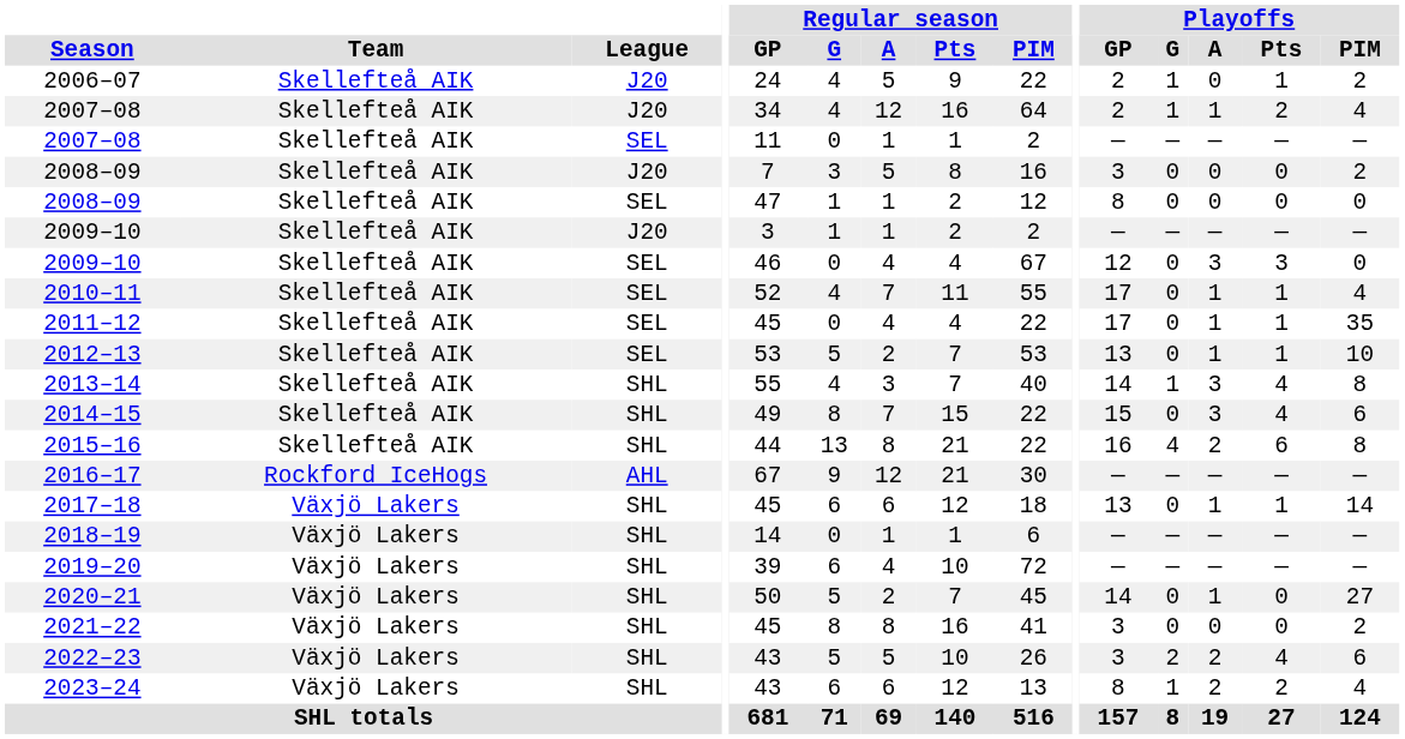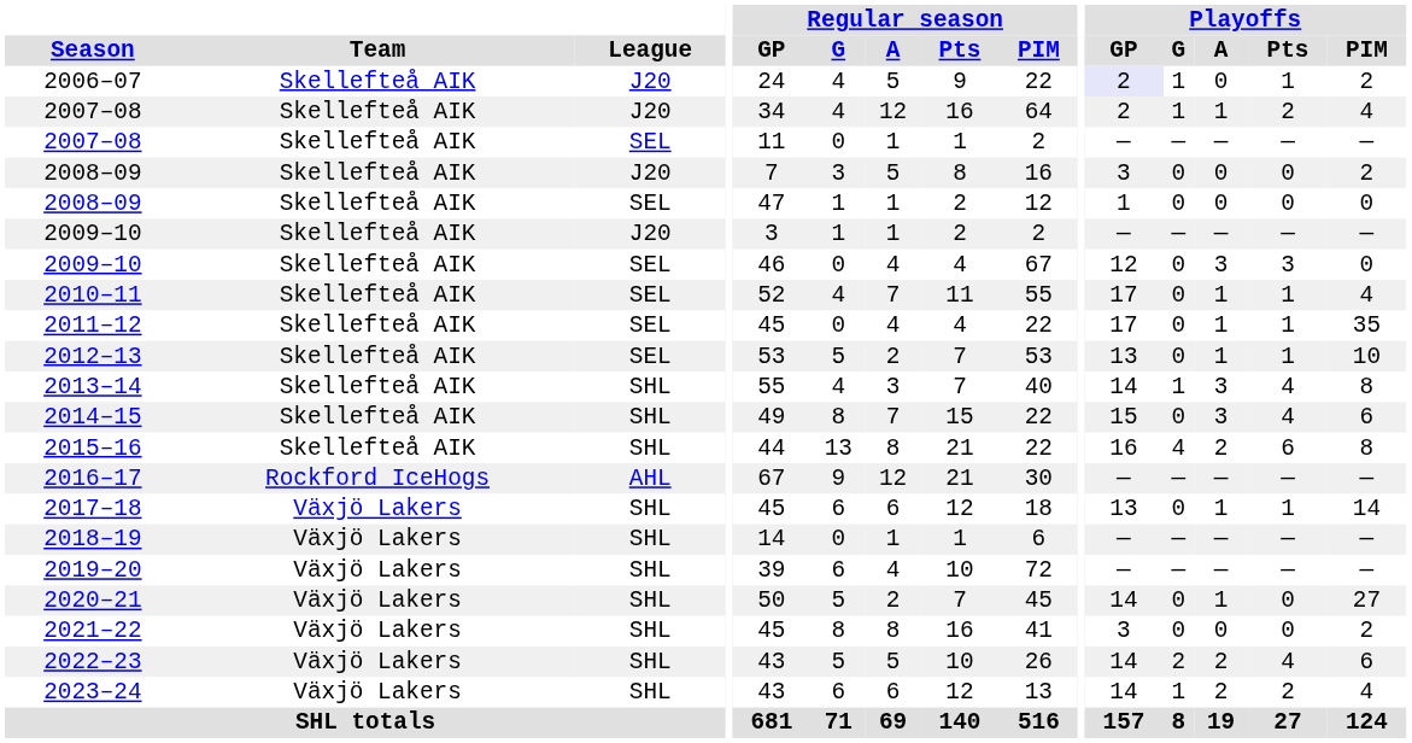 <table border="0" cellpadding="1" cellspacing="0" style="text-align:center; width:60em">
 <tr bgcolor="#e0e0e0">
 <th colspan="3" bgcolor="#ffffff"></th>
 <th rowspan="99" bgcolor="#ffffff"></th>
 <th colspan="5"><a href='#'>Regular season</a></th>
 <th rowspan="99" bgcolor="#ffffff"></th>
 <th colspan="5"><a href='#'>Playoffs</a></th>
 </tr>
 <tr bgcolor="#e0e0e0">
 <th><a href='#'>Season</a></th>
 <th>Team</th>
 <th>League</th>
 <th>GP</th>
 <th><a href='#'>G</a></th>
 <th><a href='#'>A</a></th>
 <th><a href='#'>Pts</a></th>
 <th><a href='#'>PIM</a></th>
 <th>GP</th>
 <th>G</th>
 <th>A</th>
 <th>Pts</th>
 <th>PIM</th>
 </tr>
 <tr>
 <td>2006–07</td>
 <td><a href='#'>Skellefteå AIK</a></td>
 <td><a href='#'>J20</a></td>
 <td>24</td>
 <td>4</td>
 <td>5</td>
 <td>9</td>
 <td>22</td>
-<td>2</td>
+<td style="background: lavender;">2</td>
 <td>1</td>
 <td>0</td>
 <td>1</td>
 <td>2</td>
 </tr>
 <tr bgcolor="#f0f0f0">
 <td>2007–08</td>
 <td>Skellefteå AIK</td>
 <td>J20</td>
 <td>34</td>
 <td>4</td>
 <td>12</td>
 <td>16</td>
 <td>64</td>
 <td>2</td>
 <td>1</td>
 <td>1</td>
 <td>2</td>
 <td>4</td>
 </tr>
 <tr>
 <td><a href='#'>2007–08</a></td>
 <td>Skellefteå AIK</td>
 <td><a href='#'>SEL</a></td>
 <td>11</td>
 <td>0</td>
 <td>1</td>
 <td>1</td>
 <td>2</td>
 <td>—</td>
 <td>—</td>
 <td>—</td>
 <td>—</td>
 <td>—</td>
 </tr>
 <tr bgcolor="#f0f0f0">
 <td>2008–09</td>
 <td>Skellefteå AIK</td>
 <td>J20</td>
 <td>7</td>
 <td>3</td>
 <td>5</td>
 <td>8</td>
 <td>16</td>
 <td>3</td>
 <td>0</td>
 <td>0</td>
 <td>0</td>
 <td>2</td>
 </tr>
 <tr>
 <td><a href='#'>2008–09</a></td>
 <td>Skellefteå AIK</td>
 <td>SEL</td>
 <td>47</td>
 <td>1</td>
 <td>1</td>
 <td>2</td>
 <td>12</td>
-<td>8</td>
+<td>1</td>
 <td>0</td>
 <td>0</td>
 <td>0</td>
 <td>0</td>
 </tr>
 <tr bgcolor="#f0f0f0">
 <td>2009–10</td>
 <td>Skellefteå AIK</td>
 <td>J20</td>
 <td>3</td>
 <td>1</td>
 <td>1</td>
 <td>2</td>
 <td>2</td>
 <td>—</td>
 <td>—</td>
 <td>—</td>
 <td>—</td>
 <td>—</td>
 </tr>
 <tr>
 <td><a href='#'>2009–10</a></td>
 <td>Skellefteå AIK</td>
 <td>SEL</td>
 <td>46</td>
 <td>0</td>
 <td>4</td>
 <td>4</td>
 <td>67</td>
 <td>12</td>
 <td>0</td>
 <td>3</td>
 <td>3</td>
 <td>0</td>
 </tr>
 <tr bgcolor="#f0f0f0">
 <td><a href='#'>2010–11</a></td>
 <td>Skellefteå AIK</td>
 <td>SEL</td>
 <td>52</td>
 <td>4</td>
 <td>7</td>
 <td>11</td>
 <td>55</td>
 <td>17</td>
 <td>0</td>
 <td>1</td>
 <td>1</td>
 <td>4</td>
 </tr>
 <tr>
 <td><a href='#'>2011–12</a></td>
 <td>Skellefteå AIK</td>
 <td>SEL</td>
 <td>45</td>
 <td>0</td>
 <td>4</td>
 <td>4</td>
 <td>22</td>
 <td>17</td>
 <td>0</td>
 <td>1</td>
 <td>1</td>
 <td>35</td>
 </tr>
 <tr bgcolor="#f0f0f0">
 <td><a href='#'>2012–13</a></td>
 <td>Skellefteå AIK</td>
 <td>SEL</td>
 <td>53</td>
 <td>5</td>
 <td>2</td>
 <td>7</td>
 <td>53</td>
 <td>13</td>
 <td>0</td>
 <td>1</td>
 <td>1</td>
 <td>10</td>
 </tr>
 <tr>
 <td><a href='#'>2013–14</a></td>
 <td>Skellefteå AIK</td>
 <td>SHL</td>
 <td>55</td>
 <td>4</td>
 <td>3</td>
 <td>7</td>
 <td>40</td>
 <td>14</td>
 <td>1</td>
 <td>3</td>
 <td>4</td>
 <td>8</td>
 </tr>
 <tr bgcolor="#f0f0f0">
 <td><a href='#'>2014–15</a></td>
 <td>Skellefteå AIK</td>
 <td>SHL</td>
 <td>49</td>
 <td>8</td>
 <td>7</td>
 <td>15</td>
 <td>22</td>
 <td>15</td>
 <td>0</td>
 <td>3</td>
 <td>4</td>
 <td>6</td>
 </tr>
 <tr>
 <td><a href='#'>2015–16</a></td>
 <td>Skellefteå AIK</td>
 <td>SHL</td>
 <td>44</td>
 <td>13</td>
 <td>8</td>
 <td>21</td>
 <td>22</td>
 <td>16</td>
 <td>4</td>
 <td>2</td>
 <td>6</td>
 <td>8</td>
 </tr>
 <tr bgcolor="#f0f0f0">
 <td><a href='#'>2016–17</a></td>
 <td><a href='#'>Rockford IceHogs</a></td>
 <td><a href='#'>AHL</a></td>
 <td>67</td>
 <td>9</td>
 <td>12</td>
 <td>21</td>
 <td>30</td>
 <td>—</td>
 <td>—</td>
 <td>—</td>
 <td>—</td>
 <td>—</td>
 </tr>
 <tr>
 <td><a href='#'>2017–18</a></td>
 <td><a href='#'>Växjö Lakers</a></td>
 <td>SHL</td>
 <td>45</td>
 <td>6</td>
 <td>6</td>
 <td>12</td>
 <td>18</td>
 <td>13</td>
 <td>0</td>
 <td>1</td>
 <td>1</td>
 <td>14</td>
 </tr>
 <tr bgcolor="#f0f0f0">
 <td><a href='#'>2018–19</a></td>
 <td>Växjö Lakers</td>
 <td>SHL</td>
 <td>14</td>
 <td>0</td>
 <td>1</td>
 <td>1</td>
 <td>6</td>
 <td>—</td>
 <td>—</td>
 <td>—</td>
 <td>—</td>
 <td>—</td>
 </tr>
 <tr>
 <td><a href='#'>2019–20</a></td>
 <td>Växjö Lakers</td>
 <td>SHL</td>
 <td>39</td>
 <td>6</td>
 <td>4</td>
 <td>10</td>
 <td>72</td>
 <td>—</td>
 <td>—</td>
 <td>—</td>
 <td>—</td>
 <td>—</td>
 </tr>
 <tr bgcolor="#f0f0f0">
 <td><a href='#'>2020–21</a></td>
 <td>Växjö Lakers</td>
 <td>SHL</td>
 <td>50</td>
 <td>5</td>
 <td>2</td>
 <td>7</td>
 <td>45</td>
 <td>14</td>
 <td>0</td>
 <td>1</td>
 <td>0</td>
 <td>27</td>
 </tr>
 <tr>
 <td><a href='#'>2021–22</a></td>
 <td>Växjö Lakers</td>
 <td>SHL</td>
 <td>45</td>
 <td>8</td>
 <td>8</td>
 <td>16</td>
 <td>41</td>
 <td>3</td>
 <td>0</td>
 <td>0</td>
 <td>0</td>
 <td>2</td>
 </tr>
 <tr bgcolor="#f0f0f0">
 <td><a href='#'>2022–23</a></td>
 <td>Växjö Lakers</td>
 <td>SHL</td>
 <td>43</td>
 <td>5</td>
 <td>5</td>
 <td>10</td>
 <td>26</td>
-<td>3</td>
+<td>14</td>
 <td>2</td>
 <td>2</td>
 <td>4</td>
 <td>6</td>
 </tr>
 <tr>
 <td><a href='#'>2023–24</a></td>
 <td>Växjö Lakers</td>
 <td>SHL</td>
 <td>43</td>
 <td>6</td>
 <td>6</td>
 <td>12</td>
 <td>13</td>
-<td>8</td>
+<td>14</td>
 <td>1</td>
 <td>2</td>
 <td>2</td>
 <td>4</td>
 </tr>
 <tr bgcolor="#e0e0e0">
 <th colspan="3">SHL totals</th>
 <th>681</th>
 <th>71</th>
 <th>69</th>
 <th>140</th>
 <th>516</th>
 <th>157</th>
 <th>8</th>
 <th>19</th>
 <th>27</th>
 <th>124</th>
 </tr>
 </table>
